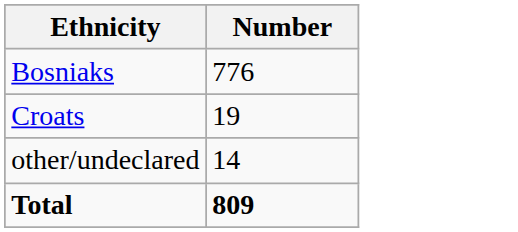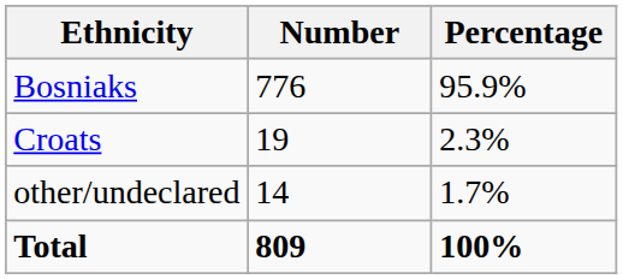 <table class="wikitable">
 <tr>
 <th width="100px">Ethnicity</th>
 <th width="80px">Number</th>
+<th width="80px">Percentage</th>
 </tr>
 <tr>
 <td><a href='#'>Bosniaks</a></td>
 <td>776</td>
+<td>95.9%</td>
 </tr>
 <tr>
 <td><a href='#'>Croats</a></td>
 <td>19</td>
+<td>2.3%</td>
 </tr>
 <tr>
 <td>other/undeclared</td>
 <td>14</td>
+<td>1.7%</td>
 </tr>
 <tr>
 <td><strong>Total</strong></td>
 <td><strong>809</strong></td>
+<td><strong>100%</strong></td>
 </tr>
 </table>
